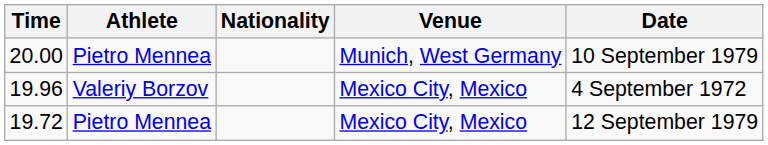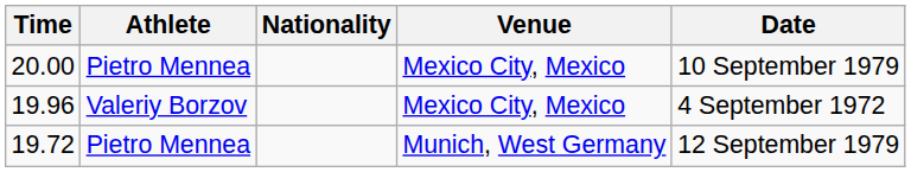 <table class="wikitable" border="1">
 <tr>
 <th>Time</th>
 <th>Athlete</th>
 <th>Nationality</th>
 <th>Venue</th>
 <th>Date</th>
 </tr>
 <tr>
 <td>20.00</td>
 <td><a href='#'>Pietro Mennea</a></td>
 <td></td>
-<td><a href='#'>Munich</a>, <a href='#'>West Germany</a></td>
+<td><a href='#'>Mexico City</a>, <a href='#'>Mexico</a></td>
 <td>10 September 1979</td>
 </tr>
 <tr>
 <td>19.96</td>
 <td><a href='#'>Valeriy Borzov</a></td>
 <td></td>
 <td><a href='#'>Mexico City</a>, <a href='#'>Mexico</a></td>
 <td>4 September 1972</td>
 </tr>
 <tr>
 <td>19.72</td>
 <td><a href='#'>Pietro Mennea</a></td>
 <td></td>
-<td><a href='#'>Mexico City</a>, <a href='#'>Mexico</a></td>
+<td><a href='#'>Munich</a>, <a href='#'>West Germany</a></td>
 <td>12 September 1979</td>
 </tr>
 </table>
